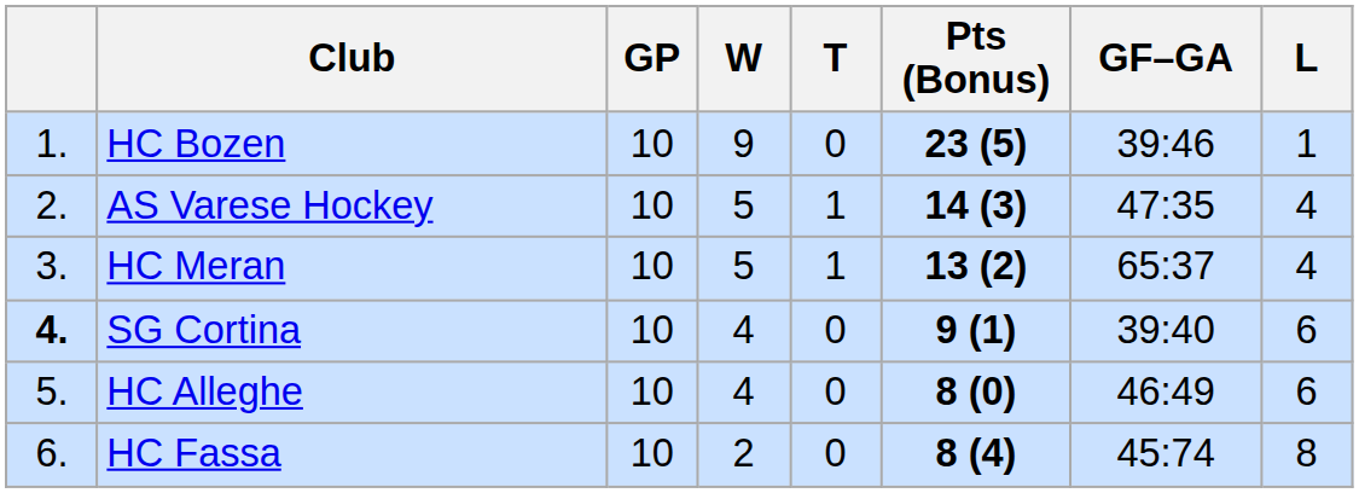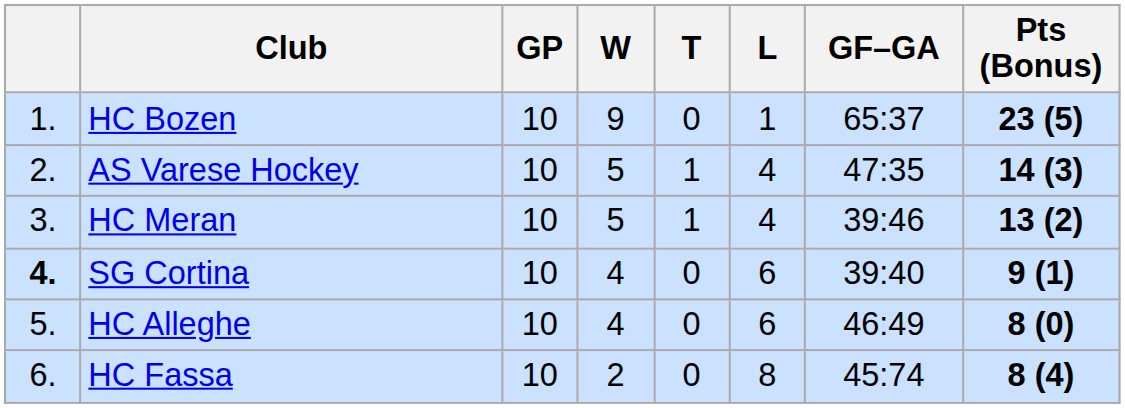 <table class="wikitable">
 <tr>
 <th width="30"></th>
 <th width="200">Club</th>
 <th width="30">GP</th>
 <th width="30">W</th>
 <th width="30">T</th>
+<th width="30">L</th>
+<th width="70">GF–GA</th>
 <th width="70">Pts (Bonus)</th>
-<th width="70">GF–GA</th>
-<th width="30">L</th>
 </tr>
 <tr bgcolor="#CAE1FF" align="center">
 <td>1.</td>
 <td align="left"><a href='#'>HC Bozen</a></td>
 <td>10</td>
 <td>9</td>
 <td>0</td>
+<td>1</td>
+<td>65:37</td>
 <td><strong>23 (5)</strong></td>
-<td>39:46</td>
-<td>1</td>
 </tr>
 <tr bgcolor="#CAE1FF" align="center">
 <td>2.</td>
 <td align="left"><a href='#'>AS Varese Hockey</a></td>
 <td>10</td>
 <td>5</td>
 <td>1</td>
+<td>4</td>
+<td>47:35</td>
 <td><strong>14 (3)</strong></td>
-<td>47:35</td>
-<td>4</td>
 </tr>
 <tr bgcolor="#CAE1FF" align="center">
 <td>3.</td>
 <td align="left"><a href='#'>HC Meran</a></td>
 <td>10</td>
 <td>5</td>
 <td>1</td>
+<td>4</td>
+<td>39:46</td>
 <td><strong>13 (2)</strong></td>
-<td>65:37</td>
-<td>4</td>
 </tr>
 <tr bgcolor="#CAE1FF" align="center">
 <td><strong>4.</strong></td>
 <td align="left"><a href='#'>SG Cortina</a></td>
 <td>10</td>
 <td>4</td>
 <td>0</td>
+<td>6</td>
+<td>39:40</td>
 <td><strong>9 (1)</strong></td>
-<td>39:40</td>
-<td>6</td>
 </tr>
 <tr bgcolor="#CAE1FF" align="center">
 <td>5.</td>
 <td align="left"><a href='#'>HC Alleghe</a></td>
 <td>10</td>
 <td>4</td>
 <td>0</td>
+<td>6</td>
+<td>46:49</td>
 <td><strong>8 (0)</strong></td>
-<td>46:49</td>
-<td>6</td>
 </tr>
 <tr bgcolor="#CAE1FF" align="center">
 <td>6.</td>
 <td align="left"><a href='#'>HC Fassa</a></td>
 <td>10</td>
 <td>2</td>
 <td>0</td>
+<td>8</td>
+<td>45:74</td>
 <td><strong>8 (4)</strong></td>
-<td>45:74</td>
-<td>8</td>
 </tr>
 </table>
